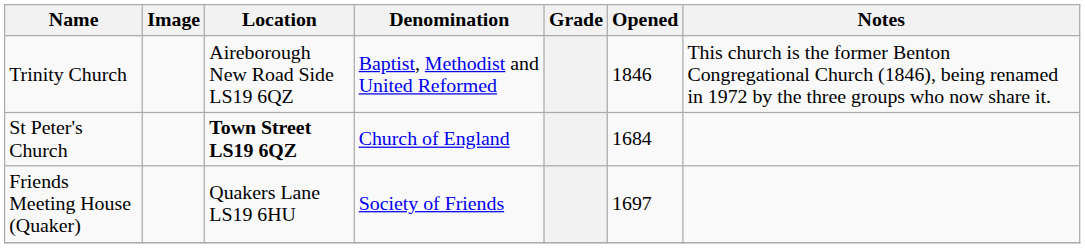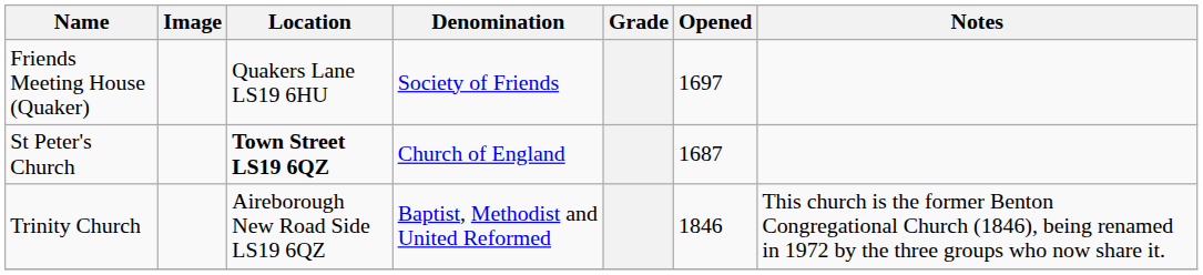 <table class="wikitable sortable">
 <tr>
 <th>Name</th>
 <th class="unsortable">Image</th>
 <th>Location</th>
 <th>Denomination</th>
 <th>Grade</th>
 <th>Opened</th>
 <th class="unsortable">Notes</th>
 </tr>
 <tr>
+<td>Friends Meeting House (Quaker)</td>
+<td></td>
+<td>Quakers Lane<br>LS19 6HU</td>
+<td><a href='#'>Society of Friends</a></td>
+<th></th>
+<td>1697</td>
+<td></td>
+</tr>
+<tr>
+<td>St Peter's Church</td>
+<td></td>
+<td><strong>Town Street<br>LS19 6QZ</strong></td>
+<td><a href='#'>Church of England</a></td>
+<th></th>
+<td>1687</td>
+<td></td>
+</tr>
+<tr>
 <td>Trinity Church</td>
 <td></td>
 <td>Aireborough New Road Side<br>LS19 6QZ</td>
 <td><a href='#'>Baptist</a>, <a href='#'>Methodist</a> and <a href='#'>United Reformed</a></td>
 <th></th>
 <td>1846</td>
 <td>This church is the former Benton Congregational Church (1846), being renamed in 1972 by the three groups who now share it.</td>
 </tr>
 <tr>
-<td>St Peter's Church</td>
-<td></td>
-<td><strong>Town Street<br>LS19 6QZ</strong></td>
-<td><a href='#'>Church of England</a></td>
-<th></th>
-<td>1684</td>
-<td></td>
-</tr>
-<tr>
-<td>Friends Meeting House (Quaker)</td>
-<td></td>
-<td>Quakers Lane<br>LS19 6HU</td>
-<td><a href='#'>Society of Friends</a></td>
-<th></th>
-<td>1697</td>
-<td></td>
-</tr>
-<tr>
 </tr>
 </table>
